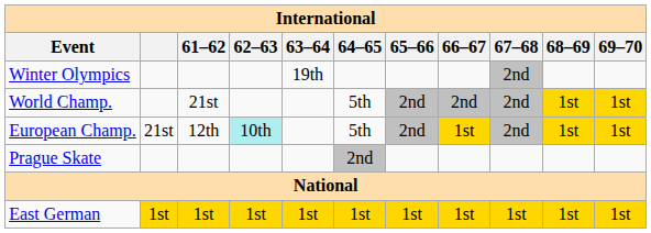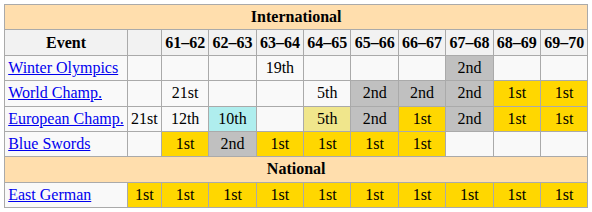 <table class="wikitable" style="text-align:center">
 <tr>
 <th style="background-color: #ffdead; " colspan=11 align=center>International</th>
 </tr>
 <tr>
 <th>Event</th>
 <th></th>
 <th>61–62</th>
 <th>62–63</th>
 <th>63–64</th>
 <th>64–65</th>
 <th>65–66</th>
 <th>66–67</th>
 <th>67–68</th>
 <th>68–69</th>
 <th>69–70</th>
 </tr>
 <tr>
 <td align=left><a href='#'>Winter Olympics</a></td>
 <td></td>
 <td></td>
 <td></td>
 <td>19th</td>
 <td></td>
 <td></td>
 <td></td>
 <td bgcolor=silver>2nd</td>
 <td></td>
 <td></td>
 </tr>
 <tr>
 <td align=left><a href='#'>World Champ.</a></td>
 <td></td>
 <td>21st</td>
 <td></td>
 <td></td>
 <td>5th</td>
 <td bgcolor=silver>2nd</td>
 <td bgcolor=silver>2nd</td>
 <td bgcolor=silver>2nd</td>
 <td bgcolor=gold>1st</td>
 <td bgcolor=gold>1st</td>
 </tr>
 <tr>
 <td align=left><a href='#'>European Champ.</a></td>
 <td>21st</td>
 <td>12th</td>
 <td style="background: paleturquoise;">10th</td>
 <td></td>
-<td>5th</td>
+<td style="background: khaki;">5th</td>
 <td bgcolor=silver>2nd</td>
 <td bgcolor=gold>1st</td>
 <td bgcolor=silver>2nd</td>
 <td bgcolor=gold>1st</td>
 <td bgcolor=gold>1st</td>
 </tr>
 <tr>
-<td align=left><a href='#'>Prague Skate</a></td>
+<td align=left><a href='#'>Blue Swords</a></td>
 <td></td>
-<td></td>
-<td></td>
-<td></td>
+<td bgcolor=gold>1st</td>
 <td bgcolor=silver>2nd</td>
-<td></td>
-<td></td>
+<td bgcolor=gold>1st</td>
+<td bgcolor=gold>1st</td>
+<td bgcolor=gold>1st</td>
+<td bgcolor=gold>1st</td>
 <td></td>
 <td></td>
 <td></td>
 </tr>
 <tr>
 <th style="background-color: #ffdead; " colspan=11 align=center>National</th>
 </tr>
 <tr>
 <td align=left><a href='#'>East German</a></td>
 <td bgcolor=gold>1st</td>
 <td bgcolor=gold>1st</td>
 <td bgcolor=gold>1st</td>
 <td bgcolor=gold>1st</td>
 <td bgcolor=gold>1st</td>
 <td bgcolor=gold>1st</td>
 <td bgcolor=gold>1st</td>
 <td bgcolor=gold>1st</td>
 <td bgcolor=gold>1st</td>
 <td bgcolor=gold>1st</td>
 </tr>
 </table>
